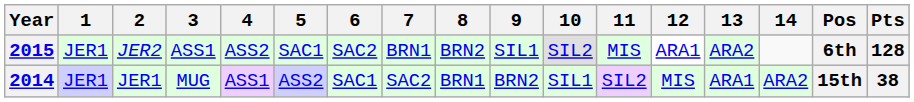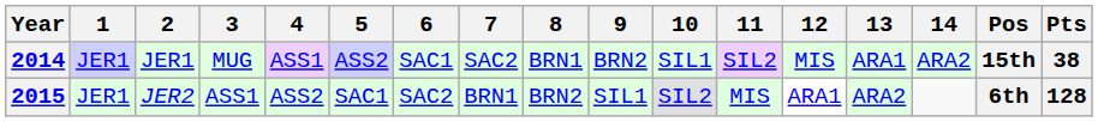 <table class="wikitable" style="text-align:center">
 <tr>
 <th>Year</th>
 <th>1</th>
 <th>2</th>
 <th>3</th>
 <th>4</th>
 <th>5</th>
 <th>6</th>
 <th>7</th>
 <th>8</th>
 <th>9</th>
 <th>10</th>
 <th>11</th>
 <th>12</th>
 <th>13</th>
 <th>14</th>
 <th>Pos</th>
 <th>Pts</th>
 </tr>
 <tr>
+<th><a href='#'>2014</a></th>
+<td style="background:#cfcfff;"><a href='#'>JER1</a><br></td>
+<td style="background:#dfffdf;"><a href='#'>JER1</a><br></td>
+<td style="background:#dfffdf;"><a href='#'>MUG</a><br></td>
+<td style="background:#efcfff;"><a href='#'>ASS1</a><br></td>
+<td style="background:#cfcfff;"><a href='#'>ASS2</a><br></td>
+<td style="background:#dfffdf;"><a href='#'>SAC1</a><br></td>
+<td style="background:#dfffdf;"><a href='#'>SAC2</a><br></td>
+<td style="background:#dfffdf;"><a href='#'>BRN1</a><br></td>
+<td style="background:#dfffdf;"><a href='#'>BRN2</a><br></td>
+<td style="background:#dfffdf;"><a href='#'>SIL1</a><br></td>
+<td style="background:#efcfff;"><a href='#'>SIL2</a><br></td>
+<td style="background:#dfffdf;"><a href='#'>MIS</a><br></td>
+<td style="background:#dfffdf;"><a href='#'>ARA1</a><br></td>
+<td style="background:#dfffdf;"><a href='#'>ARA2</a><br></td>
+<th>15th</th>
+<th>38</th>
+</tr>
+<tr>
 <th><a href='#'>2015</a></th>
 <td style="background:#DFFFDF;"><a href='#'>JER1</a><br></td>
 <td style="background:#DFFFDF;"><em><a href='#'>JER2</a></em><br></td>
 <td style="background:#DFFFDF;"><a href='#'>ASS1</a><br></td>
 <td style="background:#dfffdf;"><a href='#'>ASS2</a><br></td>
 <td style="background:#DFFFDF;"><a href='#'>SAC1</a><br></td>
 <td style="background:#dfffdf;"><a href='#'>SAC2</a><br></td>
 <td style="background:#DFFFDF;"><a href='#'>BRN1</a><br></td>
 <td style="background:#DFFFDF;"><a href='#'>BRN2</a><br></td>
 <td style="background:#dfffdf;"><a href='#'>SIL1</a><br></td>
 <td style="background:#dfdfdf;"><a href='#'>SIL2</a><br></td>
 <td style="background:#dfffdf;"><a href='#'>MIS</a><br></td>
 <td style="background:#ffffff;"><a href='#'>ARA1</a><br></td>
 <td style="background:#dfffdf;"><a href='#'>ARA2</a><br></td>
 <td></td>
 <th>6th</th>
 <th>128</th>
 </tr>
-<tr>
-<th><a href='#'>2014</a></th>
-<td style="background:#cfcfff;"><a href='#'>JER1</a><br></td>
-<td style="background:#dfffdf;"><a href='#'>JER1</a><br></td>
-<td style="background:#dfffdf;"><a href='#'>MUG</a><br></td>
-<td style="background:#efcfff;"><a href='#'>ASS1</a><br></td>
-<td style="background:#cfcfff;"><a href='#'>ASS2</a><br></td>
-<td style="background:#dfffdf;"><a href='#'>SAC1</a><br></td>
-<td style="background:#dfffdf;"><a href='#'>SAC2</a><br></td>
-<td style="background:#dfffdf;"><a href='#'>BRN1</a><br></td>
-<td style="background:#dfffdf;"><a href='#'>BRN2</a><br></td>
-<td style="background:#dfffdf;"><a href='#'>SIL1</a><br></td>
-<td style="background:#efcfff;"><a href='#'>SIL2</a><br></td>
-<td style="background:#dfffdf;"><a href='#'>MIS</a><br></td>
-<td style="background:#dfffdf;"><a href='#'>ARA1</a><br></td>
-<td style="background:#dfffdf;"><a href='#'>ARA2</a><br></td>
-<th>15th</th>
-<th>38</th>
-</tr>
 </table>
